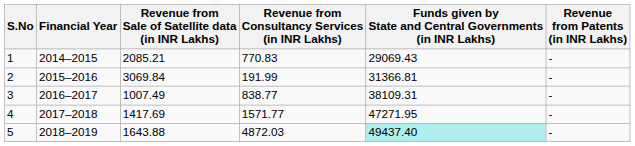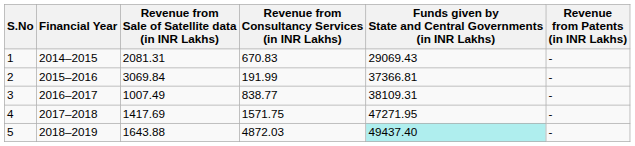 <table class="wikitable">
 <tr>
 <th>S.No</th>
 <th>Financial Year</th>
 <th>Revenue from<br>Sale of Satellite data<br>(in INR Lakhs)</th>
 <th>Revenue from<br>Consultancy Services<br>(in INR Lakhs)</th>
 <th>Funds given by<br>State and Central Governments<br>(in INR Lakhs)</th>
 <th>Revenue<br>from Patents<br>(in INR Lakhs)</th>
 </tr>
 <tr>
 <td>1</td>
 <td>2014–2015</td>
-<td>2085.21</td>
-<td>770.83</td>
+<td>2081.31</td>
+<td>670.83</td>
 <td>29069.43</td>
 <td>-</td>
 </tr>
 <tr>
 <td>2</td>
 <td>2015–2016</td>
 <td>3069.84</td>
 <td>191.99</td>
-<td>31366.81</td>
+<td>37366.81</td>
 <td>-</td>
 </tr>
 <tr>
 <td>3</td>
 <td>2016–2017</td>
 <td>1007.49</td>
 <td>838.77</td>
 <td>38109.31</td>
 <td>-</td>
 </tr>
 <tr>
 <td>4</td>
 <td>2017–2018</td>
 <td>1417.69</td>
-<td>1571.77</td>
+<td>1571.75</td>
 <td>47271.95</td>
 <td>-</td>
 </tr>
 <tr>
 <td>5</td>
 <td>2018–2019</td>
 <td>1643.88</td>
 <td>4872.03</td>
 <td style="background: paleturquoise;">49437.40</td>
 <td>-</td>
 </tr>
 </table>
